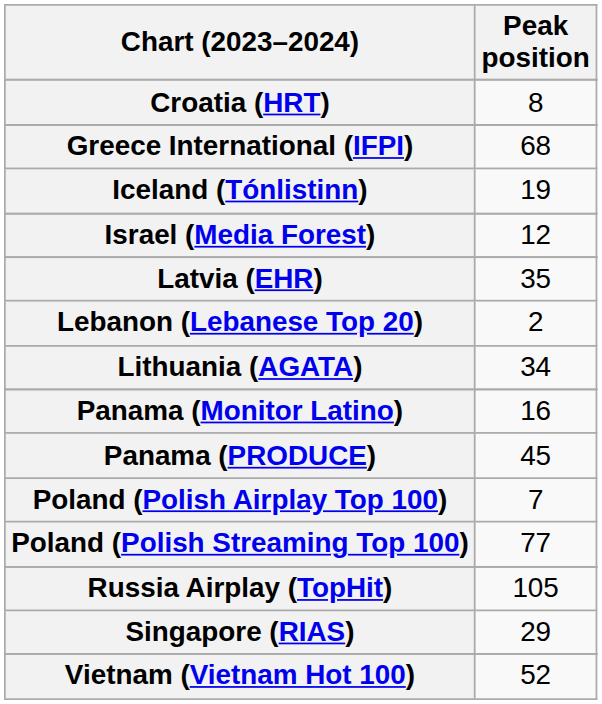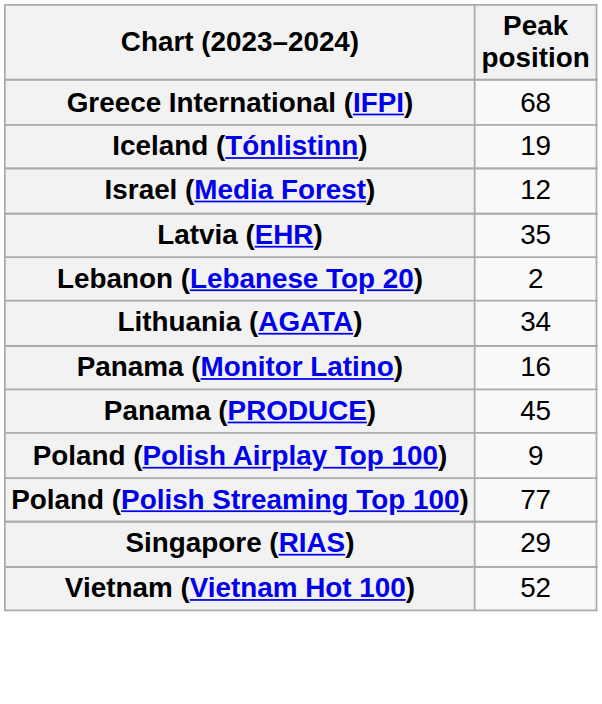 <table class="wikitable sortable plainrowheaders" style="text-align:center">
 <tr>
 <th scope="col">Chart (2023–2024)</th>
 <th scope="col">Peak<br>position</th>
 </tr>
 <tr>
 </tr>
 <tr>
 </tr>
 <tr>
 </tr>
 <tr>
 </tr>
 <tr>
 </tr>
 <tr>
 </tr>
 <tr>
 </tr>
 <tr>
 </tr>
 <tr>
-</tr>
-<tr>
-<th scope="row">Croatia (<a href='#'>HRT</a>)</th>
-<td>8</td>
 </tr>
 <tr>
 </tr>
 <tr>
 </tr>
 <tr>
 </tr>
 <tr>
 </tr>
 <tr>
 </tr>
 <tr>
 </tr>
 <tr>
 <th scope="row">Greece International (<a href='#'>IFPI</a>)</th>
 <td>68</td>
 </tr>
 <tr>
 <th scope="row">Iceland (<a href='#'>Tónlistinn</a>)</th>
 <td>19</td>
 </tr>
 <tr>
 </tr>
 <tr>
 <th scope="row">Israel (<a href='#'>Media Forest</a>)</th>
 <td>12</td>
 </tr>
 <tr>
 </tr>
 <tr>
 <th scope="row">Latvia (<a href='#'>EHR</a>)</th>
 <td>35</td>
 </tr>
 <tr>
 <th scope="row">Lebanon (<a href='#'>Lebanese Top 20</a>)</th>
 <td>2</td>
 </tr>
 <tr>
 <th scope="row">Lithuania (<a href='#'>AGATA</a>)</th>
 <td>34</td>
 </tr>
 <tr>
 </tr>
 <tr>
 </tr>
 <tr>
 </tr>
 <tr>
 </tr>
 <tr>
 <th scope="row">Panama (<a href='#'>Monitor Latino</a>)</th>
 <td>16</td>
 </tr>
 <tr>
 <th scope="row">Panama (<a href='#'>PRODUCE</a>)</th>
 <td>45</td>
 </tr>
 <tr>
 <th scope="row">Poland (<a href='#'>Polish Airplay Top 100</a>)</th>
-<td>7</td>
+<td>9</td>
 </tr>
 <tr>
 <th scope="row">Poland (<a href='#'>Polish Streaming Top 100</a>)</th>
 <td>77</td>
 </tr>
 <tr>
-</tr>
-<tr>
-<th scope="row">Russia Airplay (<a href='#'>TopHit</a>)</th>
-<td>105</td>
 </tr>
 <tr>
 <th scope="row">Singapore (<a href='#'>RIAS</a>)</th>
 <td>29</td>
 </tr>
 <tr>
 </tr>
 <tr>
 </tr>
 <tr>
 </tr>
 <tr>
 </tr>
 <tr>
 </tr>
 <tr>
 </tr>
 <tr>
 </tr>
 <tr>
 </tr>
 <tr>
 </tr>
 <tr>
 </tr>
 <tr>
 </tr>
 <tr>
 <th scope="row">Vietnam (<a href='#'>Vietnam Hot 100</a>)</th>
 <td>52</td>
 </tr>
 </table>
